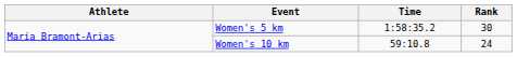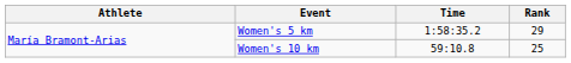 <table class="wikitable" style="text-align:center; font-size:90%; width:50%;">
 <tr>
 <th>Athlete</th>
 <th>Event</th>
 <th>Time</th>
 <th>Rank</th>
 </tr>
 <tr>
 <td align=left rowspan=2><a href='#'>María Bramont-Arias</a></td>
 <td align=left><a href='#'>Women's 5 km</a></td>
 <td>1:58:35.2</td>
-<td>30</td>
+<td>29</td>
 </tr>
 <tr>
 <td align=left><a href='#'>Women's 10 km</a></td>
 <td>59:10.8</td>
-<td>24</td>
+<td>25</td>
 </tr>
 </table>
